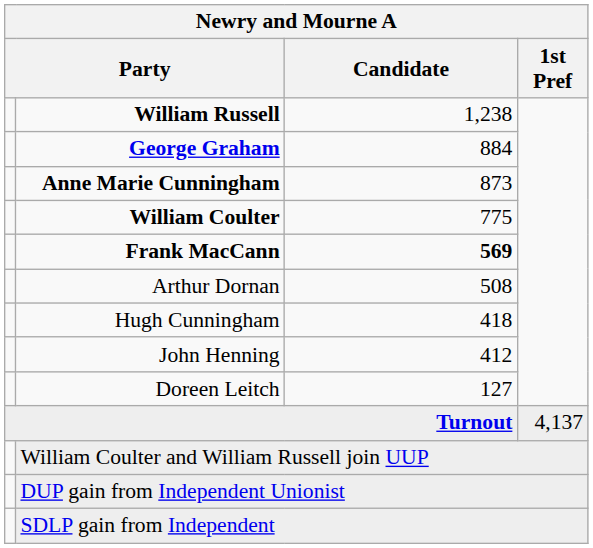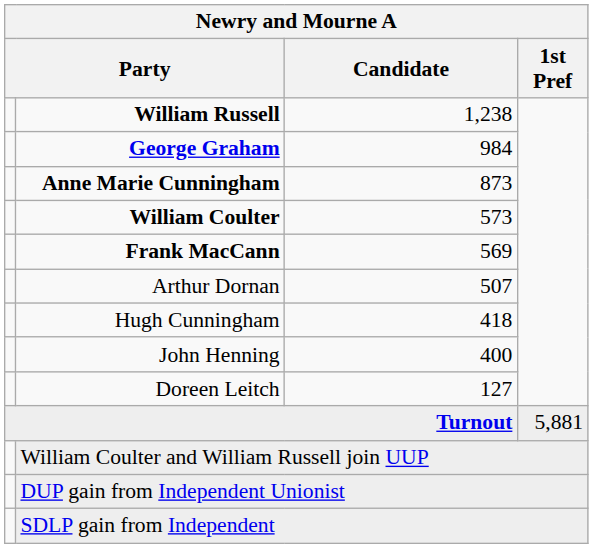 <table class="wikitable">
 <tr>
 <th colspan="4" align="center">Newry and Mourne A</th>
 </tr>
 <tr>
 <th colspan="2" align="center" width=200>Party</th>
 <th width=165>Candidate</th>
 <th width=45>1st Pref</th>
 </tr>
 <tr>
 <td></td>
 <td align="right"><strong>William Russell</strong></td>
 <td align="right">1,238</td>
 </tr>
 <tr>
 <td></td>
 <td align="right"><strong><a href='#'>George Graham</a></strong></td>
-<td align="right">884</td>
+<td align="right">984</td>
 </tr>
 <tr>
 <td></td>
 <td align="right"><strong>Anne Marie Cunningham</strong></td>
 <td align="right">873</td>
 </tr>
 <tr>
 <td></td>
 <td align="right"><strong>William Coulter</strong></td>
-<td align="right">775</td>
+<td align="right">573</td>
 </tr>
 <tr>
 <td></td>
 <td align="right"><strong>Frank MacCann</strong></td>
-<td align="right"><strong>569</strong></td>
+<td align="right">569</td>
 </tr>
 <tr>
 <td></td>
 <td align="right">Arthur Dornan</td>
-<td align="right">508</td>
+<td align="right">507</td>
 </tr>
 <tr>
 <td></td>
 <td align="right">Hugh Cunningham</td>
 <td align="right">418</td>
 </tr>
 <tr>
 <td></td>
 <td align="right">John Henning</td>
-<td align="right">412</td>
+<td align="right">400</td>
 </tr>
 <tr>
 <td></td>
 <td align="right">Doreen Leitch</td>
 <td align="right">127</td>
 </tr>
 <tr bgcolor="EEEEEE">
 <td colspan=3 align="right"><strong><a href='#'>Turnout</a></strong></td>
-<td align="right">4,137</td>
+<td align="right">5,881</td>
 </tr>
 <tr>
 <td bgcolor=></td>
 <td colspan=3 bgcolor="EEEEEE">William Coulter and William Russell join <a href='#'>UUP</a></td>
 </tr>
 <tr>
 <td bgcolor=></td>
 <td colspan=3 bgcolor="EEEEEE"><a href='#'>DUP</a> gain from <a href='#'>Independent Unionist</a></td>
 </tr>
 <tr>
 <td bgcolor=></td>
 <td colspan=3 bgcolor="EEEEEE"><a href='#'>SDLP</a> gain from <a href='#'>Independent</a></td>
 </tr>
 </table>
